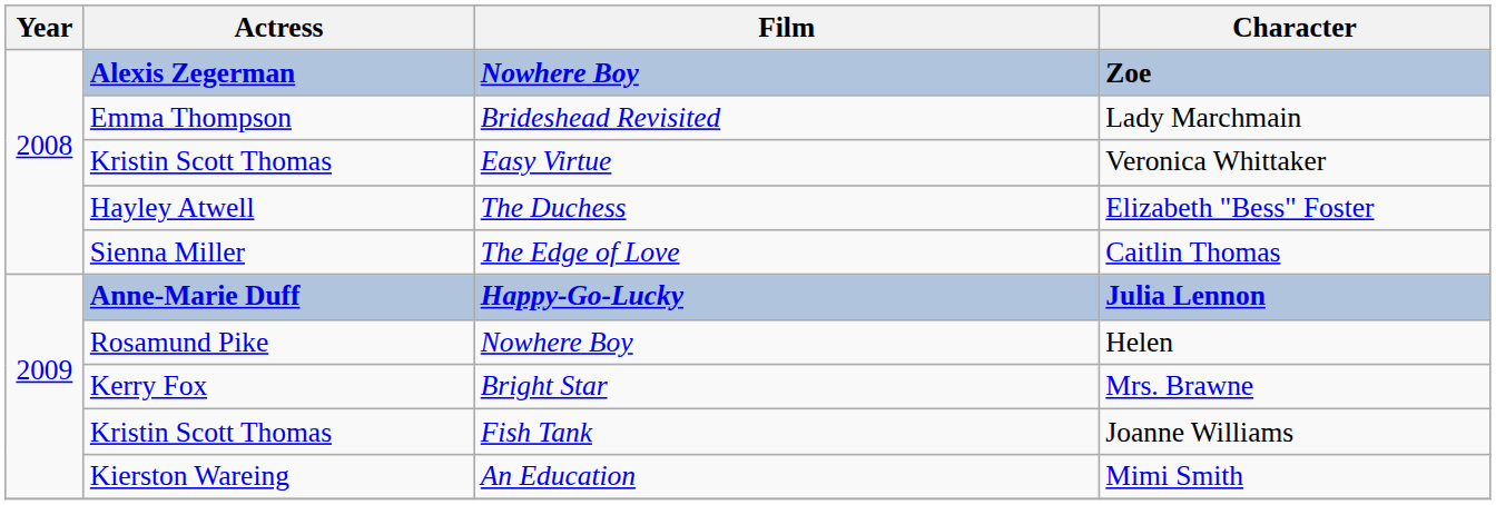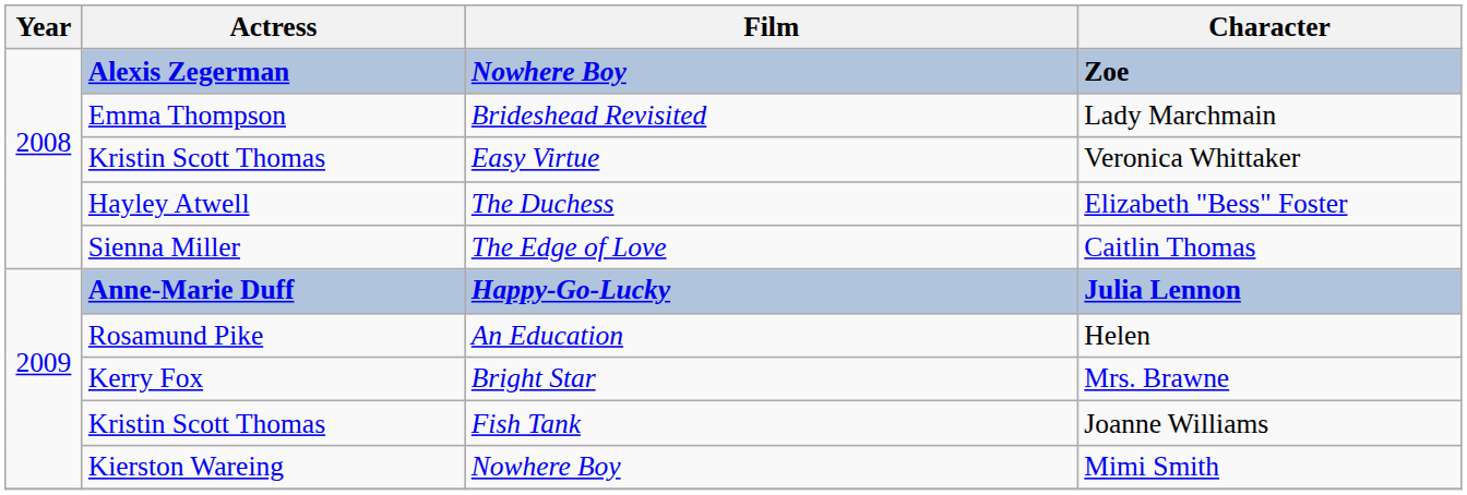 <table class="wikitable" width="95%" cellpadding="5">
 <tr>
 <th width="5%">Year</th>
 <th width="25%">Actress</th>
 <th width="40%">Film</th>
 <th width="25%">Character</th>
 </tr>
 <tr>
 <td rowspan="5" style="text-align:center;"><a href='#'>2008</a><br><br></td>
 <td style="background:#B0C4DE;"><strong><a href='#'>Alexis Zegerman</a></strong></td>
 <td style="background:#B0C4DE;"><strong><em><a href='#'>Nowhere Boy</a></em></strong></td>
 <td style="background:#B0C4DE;"><strong>Zoe</strong></td>
 </tr>
 <tr>
 <td><a href='#'>Emma Thompson</a></td>
 <td><em><a href='#'>Brideshead Revisited</a></em></td>
 <td>Lady Marchmain</td>
 </tr>
 <tr>
 <td><a href='#'>Kristin Scott Thomas</a></td>
 <td><em><a href='#'>Easy Virtue</a></em></td>
 <td>Veronica Whittaker</td>
 </tr>
 <tr>
 <td><a href='#'>Hayley Atwell</a></td>
 <td><em><a href='#'>The Duchess</a></em></td>
 <td><a href='#'>Elizabeth "Bess" Foster</a></td>
 </tr>
 <tr>
 <td><a href='#'>Sienna Miller</a></td>
 <td><em><a href='#'>The Edge of Love</a></em></td>
 <td><a href='#'>Caitlin Thomas</a></td>
 </tr>
 <tr>
 <td rowspan="5" style="text-align:center;"><a href='#'>2009</a><br><br></td>
 <td style="background:#B0C4DE;"><strong><a href='#'>Anne-Marie Duff</a></strong></td>
 <td style="background:#B0C4DE;"><strong><em><a href='#'>Happy-Go-Lucky</a></em></strong></td>
 <td style="background:#B0C4DE;"><strong><a href='#'>Julia Lennon</a></strong></td>
 </tr>
 <tr>
 <td><a href='#'>Rosamund Pike</a></td>
-<td><em><a href='#'>Nowhere Boy</a></em></td>
+<td><em><a href='#'>An Education</a></em></td>
 <td>Helen</td>
 </tr>
 <tr>
 <td><a href='#'>Kerry Fox</a></td>
 <td><em><a href='#'>Bright Star</a></em></td>
 <td><a href='#'>Mrs. Brawne</a></td>
 </tr>
 <tr>
 <td><a href='#'>Kristin Scott Thomas</a></td>
 <td><em><a href='#'>Fish Tank</a></em></td>
 <td>Joanne Williams</td>
 </tr>
 <tr>
 <td><a href='#'>Kierston Wareing</a></td>
-<td><em><a href='#'>An Education</a></em></td>
+<td><em><a href='#'>Nowhere Boy</a></em></td>
 <td><a href='#'>Mimi Smith</a></td>
 </tr>
 <tr>
 </tr>
 </table>
